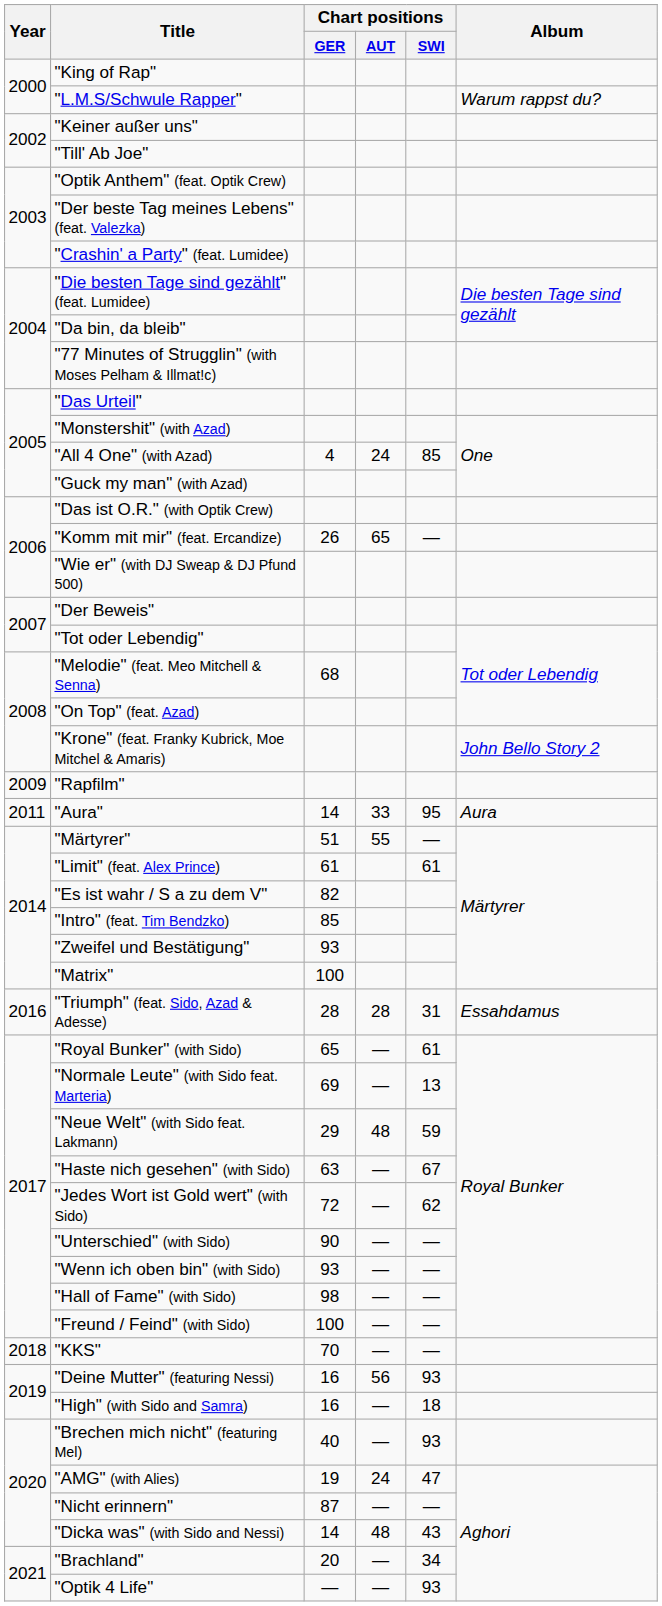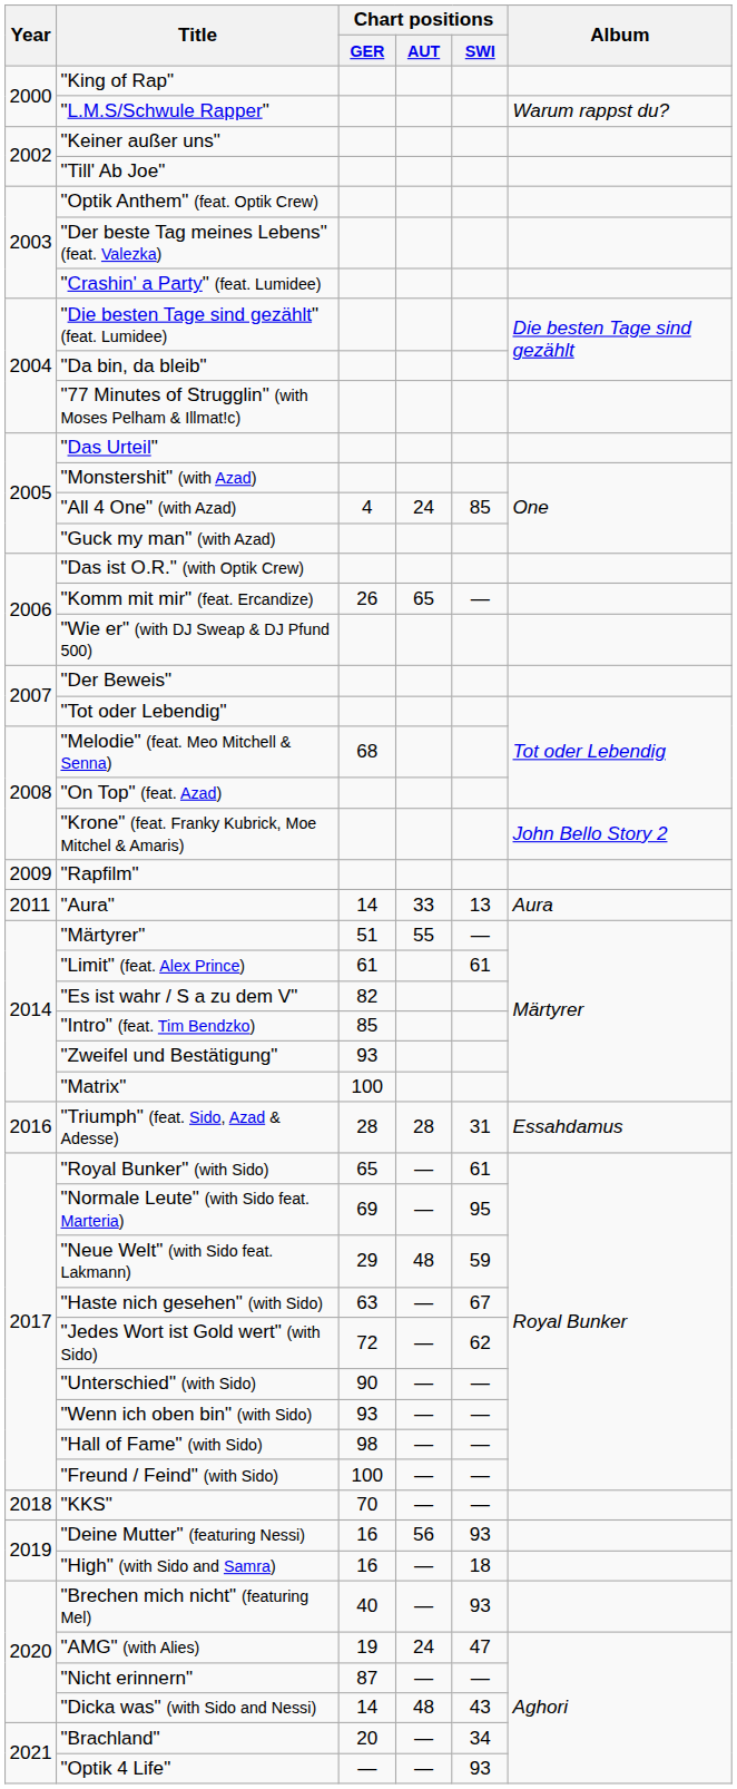 <table class="wikitable">
 <tr>
 <th style="width:20px;" rowspan="2">Year</th>
 <th style="width:230px;" rowspan="2">Title</th>
 <th colspan="3">Chart positions</th>
 <th style="width:180px;" rowspan="2">Album</th>
 </tr>
 <tr>
 <th style="width:40px;"><small><a href='#'>GER</a></small><br></th>
 <th style="width:40px;"><small><a href='#'>AUT</a></small><br></th>
 <th style="width:40px;"><small><a href='#'>SWI</a></small><br></th>
 </tr>
 <tr>
 <td rowspan="2">2000</td>
 <td>"King of Rap"</td>
 <td style="text-align:center;"></td>
 <td style="text-align:center;"></td>
 <td style="text-align:center;"></td>
 <td></td>
 </tr>
 <tr>
 <td>"<a href='#'>L.M.S/Schwule Rapper</a>"</td>
 <td style="text-align:center;"></td>
 <td style="text-align:center;"></td>
 <td style="text-align:center;"></td>
 <td><em>Warum rappst du?</em></td>
 </tr>
 <tr>
 <td rowspan="2">2002</td>
 <td>"Keiner außer uns"</td>
 <td style="text-align:center;"></td>
 <td style="text-align:center;"></td>
 <td style="text-align:center;"></td>
 <td></td>
 </tr>
 <tr>
 <td>"Till' Ab Joe"</td>
 <td style="text-align:center;"></td>
 <td style="text-align:center;"></td>
 <td style="text-align:center;"></td>
 <td></td>
 </tr>
 <tr>
 <td rowspan="3">2003</td>
 <td>"Optik Anthem" <small>(feat. Optik Crew)</small></td>
 <td style="text-align:center;"></td>
 <td style="text-align:center;"></td>
 <td style="text-align:center;"></td>
 <td></td>
 </tr>
 <tr>
 <td>"Der beste Tag meines Lebens" <small>(feat. <a href='#'>Valezka</a>)</small></td>
 <td style="text-align:center;"></td>
 <td style="text-align:center;"></td>
 <td style="text-align:center;"></td>
 <td></td>
 </tr>
 <tr>
 <td>"<a href='#'>Crashin' a Party</a>" <small>(feat. Lumidee)</small></td>
 <td style="text-align:center;"></td>
 <td style="text-align:center;"></td>
 <td style="text-align:center;"></td>
 <td></td>
 </tr>
 <tr>
 <td rowspan="3">2004</td>
 <td>"<a href='#'>Die besten Tage sind gezählt</a>" <small>(feat. Lumidee)</small></td>
 <td style="text-align:center;"></td>
 <td style="text-align:center;"></td>
 <td style="text-align:center;"></td>
 <td rowspan="2"><em><a href='#'>Die besten Tage sind gezählt</a></em></td>
 </tr>
 <tr>
 <td>"Da bin, da bleib"</td>
 <td style="text-align:center;"></td>
 <td style="text-align:center;"></td>
 <td style="text-align:center;"></td>
 </tr>
 <tr>
 <td>"77 Minutes of Strugglin" <small>(with Moses Pelham & Illmat!c)</small></td>
 <td style="text-align:center;"></td>
 <td style="text-align:center;"></td>
 <td style="text-align:center;"></td>
 <td></td>
 </tr>
 <tr>
 <td rowspan="4">2005</td>
 <td>"<a href='#'>Das Urteil</a>"</td>
 <td style="text-align:center;"></td>
 <td style="text-align:center;"></td>
 <td style="text-align:center;"></td>
 <td></td>
 </tr>
 <tr>
 <td>"Monstershit" <small>(with <a href='#'>Azad</a>)</small></td>
 <td style="text-align:center;"></td>
 <td style="text-align:center;"></td>
 <td style="text-align:center;"></td>
 <td rowspan="3"><em>One</em></td>
 </tr>
 <tr>
 <td>"All 4 One" <small>(with Azad)</small></td>
 <td style="text-align:center;">4</td>
 <td style="text-align:center;">24</td>
 <td style="text-align:center;">85</td>
 </tr>
 <tr>
 <td>"Guck my man" <small>(with Azad)</small></td>
 <td style="text-align:center;"></td>
 <td style="text-align:center;"></td>
 <td style="text-align:center;"></td>
 </tr>
 <tr>
 <td rowspan="3">2006</td>
 <td>"Das ist O.R." <small>(with Optik Crew)</small></td>
 <td style="text-align:center;"></td>
 <td style="text-align:center;"></td>
 <td style="text-align:center;"></td>
 <td></td>
 </tr>
 <tr>
 <td>"Komm mit mir" <small>(feat. Ercandize)</small></td>
 <td style="text-align:center;">26</td>
 <td style="text-align:center;">65</td>
 <td style="text-align:center;">—</td>
 <td></td>
 </tr>
 <tr>
 <td>"Wie er" <small>(with DJ Sweap & DJ Pfund 500)</small></td>
 <td style="text-align:center;"></td>
 <td style="text-align:center;"></td>
 <td style="text-align:center;"></td>
 <td></td>
 </tr>
 <tr>
 <td rowspan="2">2007</td>
 <td>"Der Beweis"</td>
 <td style="text-align:center;"></td>
 <td style="text-align:center;"></td>
 <td style="text-align:center;"></td>
 <td></td>
 </tr>
 <tr>
 <td>"Tot oder Lebendig"</td>
 <td style="text-align:center;"></td>
 <td style="text-align:center;"></td>
 <td style="text-align:center;"></td>
 <td rowspan="3"><em><a href='#'>Tot oder Lebendig</a></em></td>
 </tr>
 <tr>
 <td rowspan="3">2008</td>
 <td>"Melodie" <small>(feat. Meo Mitchell & <a href='#'>Senna</a>)</small></td>
 <td style="text-align:center;">68</td>
 <td style="text-align:center;"></td>
 <td style="text-align:center;"></td>
 </tr>
 <tr>
 <td>"On Top" <small>(feat. <a href='#'>Azad</a>)</small></td>
 <td style="text-align:center;"></td>
 <td style="text-align:center;"></td>
 <td style="text-align:center;"></td>
 </tr>
 <tr>
 <td>"Krone" <small>(feat. Franky Kubrick, Moe Mitchel & Amaris)</small></td>
 <td style="text-align:center;"></td>
 <td style="text-align:center;"></td>
 <td style="text-align:center;"></td>
 <td><em><a href='#'>John Bello Story 2</a></em></td>
 </tr>
 <tr>
 <td>2009</td>
 <td>"Rapfilm"</td>
 <td style="text-align:center;"></td>
 <td style="text-align:center;"></td>
 <td style="text-align:center;"></td>
 <td></td>
 </tr>
 <tr>
 <td>2011</td>
 <td>"Aura"</td>
 <td style="text-align:center;">14</td>
 <td style="text-align:center;">33</td>
-<td style="text-align:center;">95</td>
+<td style="text-align:center;">13</td>
 <td><em>Aura</em></td>
 </tr>
 <tr>
 <td rowspan="6">2014</td>
 <td>"Märtyrer"</td>
 <td style="text-align:center;">51</td>
 <td style="text-align:center;">55</td>
 <td style="text-align:center;">—</td>
 <td rowspan="6"><em>Märtyrer</em></td>
 </tr>
 <tr>
 <td>"Limit" <small>(feat. <a href='#'>Alex Prince</a>)</small></td>
 <td style="text-align:center;">61</td>
 <td style="text-align:center;"></td>
 <td style="text-align:center;">61</td>
 </tr>
 <tr>
 <td>"Es ist wahr / S a zu dem V"</td>
 <td style="text-align:center;">82</td>
 <td style="text-align:center;"></td>
 <td style="text-align:center;"></td>
 </tr>
 <tr>
 <td>"Intro" <small>(feat. <a href='#'>Tim Bendzko</a>)</small></td>
 <td style="text-align:center;">85</td>
 <td style="text-align:center;"></td>
 <td style="text-align:center;"></td>
 </tr>
 <tr>
 <td>"Zweifel und Bestätigung"</td>
 <td style="text-align:center;">93</td>
 <td style="text-align:center;"></td>
 <td style="text-align:center;"></td>
 </tr>
 <tr>
 <td>"Matrix"</td>
 <td style="text-align:center;">100</td>
 <td style="text-align:center;"></td>
 <td style="text-align:center;"></td>
 </tr>
 <tr>
 <td>2016</td>
 <td>"Triumph" <small>(feat. <a href='#'>Sido</a>, <a href='#'>Azad</a> & Adesse)</small></td>
 <td style="text-align:center;">28</td>
 <td style="text-align:center;">28<br></td>
 <td style="text-align:center;">31</td>
 <td><em>Essahdamus</em></td>
 </tr>
 <tr>
 <td rowspan="9">2017</td>
 <td>"Royal Bunker" <small>(with Sido)</small></td>
 <td style="text-align:center;">65</td>
 <td style="text-align:center;">—</td>
 <td style="text-align:center;">61</td>
 <td rowspan="9"><em>Royal Bunker</em></td>
 </tr>
 <tr>
 <td>"Normale Leute" <small>(with Sido feat. <a href='#'>Marteria</a>)</small></td>
 <td style="text-align:center;">69</td>
 <td style="text-align:center;">—</td>
-<td style="text-align:center;">13</td>
+<td style="text-align:center;">95</td>
 </tr>
 <tr>
 <td>"Neue Welt" <small>(with Sido feat. Lakmann)</small></td>
 <td style="text-align:center;">29</td>
 <td style="text-align:center;">48</td>
 <td style="text-align:center;">59</td>
 </tr>
 <tr>
 <td>"Haste nich gesehen" <small>(with Sido)</small></td>
 <td style="text-align:center;">63</td>
 <td style="text-align:center;">—</td>
 <td style="text-align:center;">67</td>
 </tr>
 <tr>
 <td>"Jedes Wort ist Gold wert" <small>(with Sido)</small></td>
 <td style="text-align:center;">72</td>
 <td style="text-align:center;">—</td>
 <td style="text-align:center;">62</td>
 </tr>
 <tr>
 <td>"Unterschied" <small>(with Sido)</small></td>
 <td style="text-align:center;">90</td>
 <td style="text-align:center;">—</td>
 <td style="text-align:center;">—</td>
 </tr>
 <tr>
 <td>"Wenn ich oben bin" <small>(with Sido)</small></td>
 <td style="text-align:center;">93</td>
 <td style="text-align:center;">—</td>
 <td style="text-align:center;">—</td>
 </tr>
 <tr>
 <td>"Hall of Fame" <small>(with Sido)</small></td>
 <td style="text-align:center;">98</td>
 <td style="text-align:center;">—</td>
 <td style="text-align:center;">—</td>
 </tr>
 <tr>
 <td>"Freund / Feind" <small>(with Sido)</small></td>
 <td style="text-align:center;">100</td>
 <td style="text-align:center;">—</td>
 <td style="text-align:center;">—</td>
 </tr>
 <tr>
 <td>2018</td>
 <td>"KKS"</td>
 <td style="text-align:center;">70</td>
 <td style="text-align:center;">—</td>
 <td style="text-align:center;">—</td>
 <td></td>
 </tr>
 <tr>
 <td rowspan="2">2019</td>
 <td>"Deine Mutter" <small>(featuring Nessi)</small></td>
 <td style="text-align:center;">16</td>
 <td style="text-align:center;">56</td>
 <td style="text-align:center;">93</td>
 <td></td>
 </tr>
 <tr>
 <td>"High" <small>(with Sido and <a href='#'>Samra</a>)</small></td>
 <td style="text-align:center;">16</td>
 <td style="text-align:center;">—</td>
 <td style="text-align:center;">18</td>
 <td></td>
 </tr>
 <tr>
 <td rowspan="4">2020</td>
 <td>"Brechen mich nicht" <small>(featuring Mel)</small></td>
 <td style="text-align:center;">40</td>
 <td style="text-align:center;">—</td>
 <td style="text-align:center;">93</td>
 <td></td>
 </tr>
 <tr>
 <td>"AMG" <small>(with Alies)</small></td>
 <td style="text-align:center;">19</td>
 <td style="text-align:center;">24</td>
 <td style="text-align:center;">47</td>
 <td rowspan="5"><em>Aghori</em></td>
 </tr>
 <tr>
 <td>"Nicht erinnern"</td>
 <td style="text-align:center;">87</td>
 <td style="text-align:center;">—</td>
 <td style="text-align:center;">—</td>
 </tr>
 <tr>
 <td>"Dicka was" <small>(with Sido and Nessi)</small></td>
 <td style="text-align:center;">14</td>
 <td style="text-align:center;">48</td>
 <td style="text-align:center;">43</td>
 </tr>
 <tr>
 <td rowspan="2">2021</td>
 <td>"Brachland"</td>
 <td style="text-align:center;">20</td>
 <td style="text-align:center;">—</td>
 <td style="text-align:center;">34</td>
 </tr>
 <tr>
 <td>"Optik 4 Life"</td>
 <td style="text-align:center;">—</td>
 <td style="text-align:center;">—</td>
 <td style="text-align:center;">93</td>
 </tr>
 </table>
